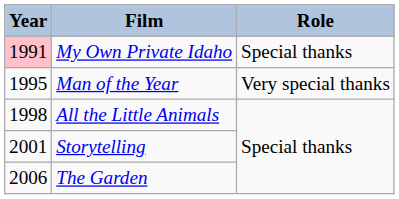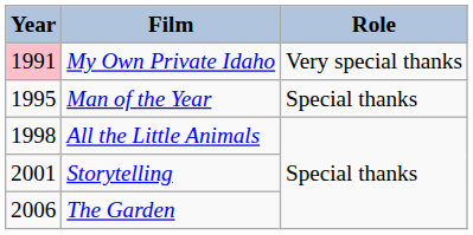 <table class="wikitable" style="font-size:95%;">
 <tr>
 <th style="background:#B0C4DE;">Year</th>
 <th style="background:#B0C4DE;">Film</th>
 <th style="background:#B0C4DE;">Role</th>
 </tr>
 <tr>
 <td style="background: pink;">1991</td>
 <td><em><a href='#'>My Own Private Idaho</a></em></td>
-<td>Special thanks</td>
+<td>Very special thanks</td>
 </tr>
 <tr>
 <td>1995</td>
 <td><em><a href='#'>Man of the Year</a></em></td>
-<td>Very special thanks</td>
+<td>Special thanks</td>
 </tr>
 <tr>
 <td>1998</td>
 <td><em><a href='#'>All the Little Animals</a></em></td>
 <td rowspan=3>Special thanks</td>
 </tr>
 <tr>
 <td>2001</td>
 <td><em><a href='#'>Storytelling</a></em></td>
 </tr>
 <tr>
 <td>2006</td>
 <td><em><a href='#'>The Garden</a></em></td>
 </tr>
 </table>
